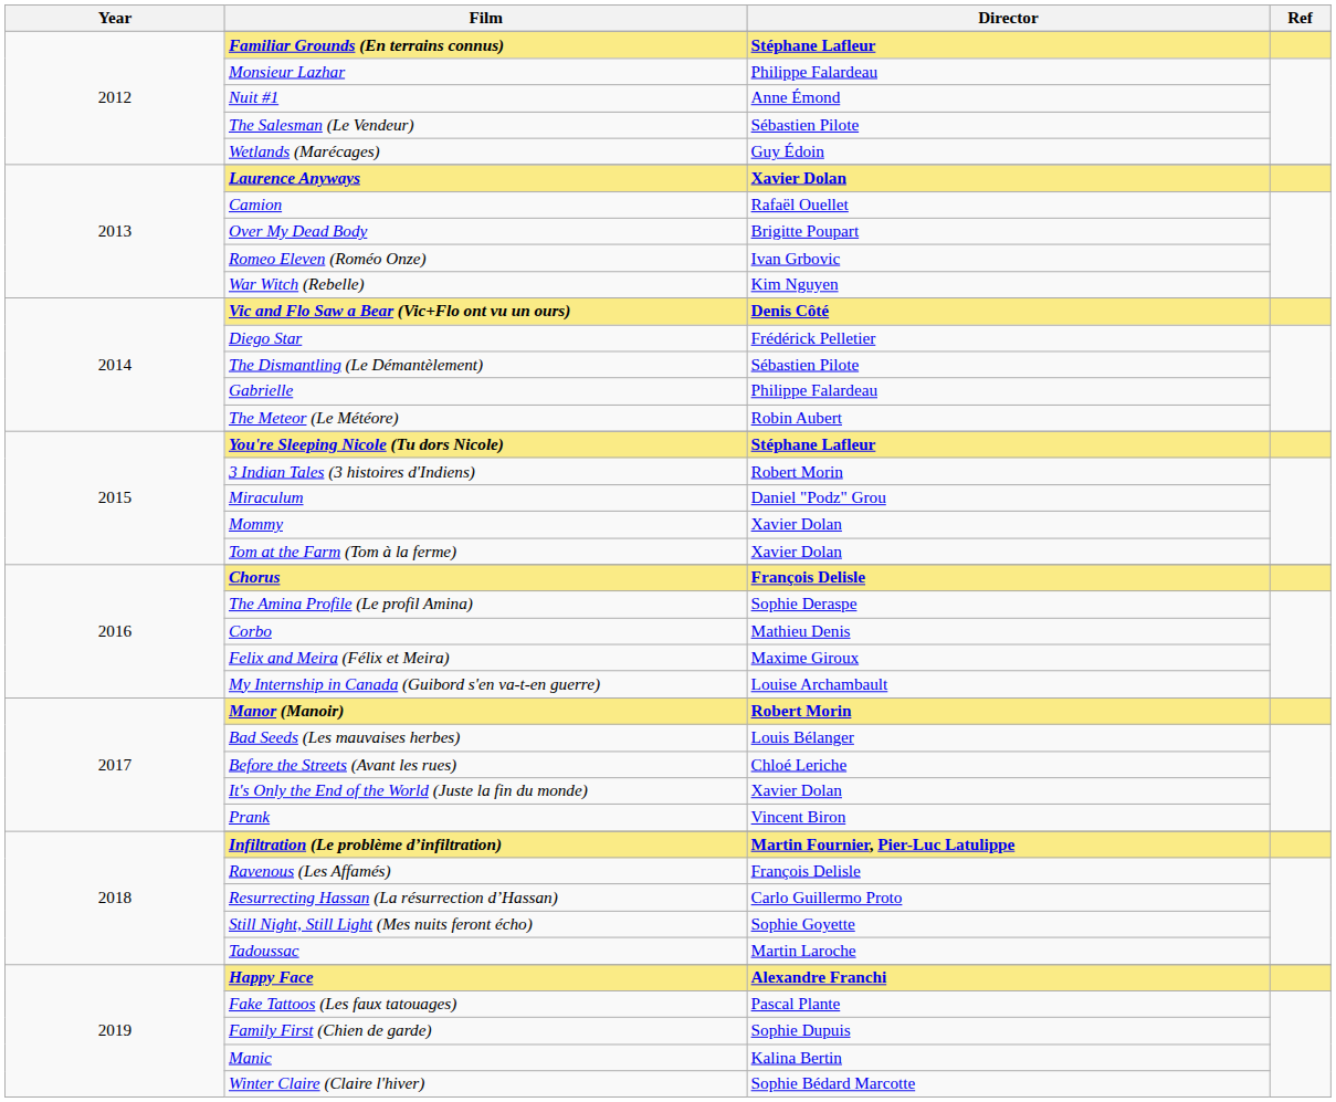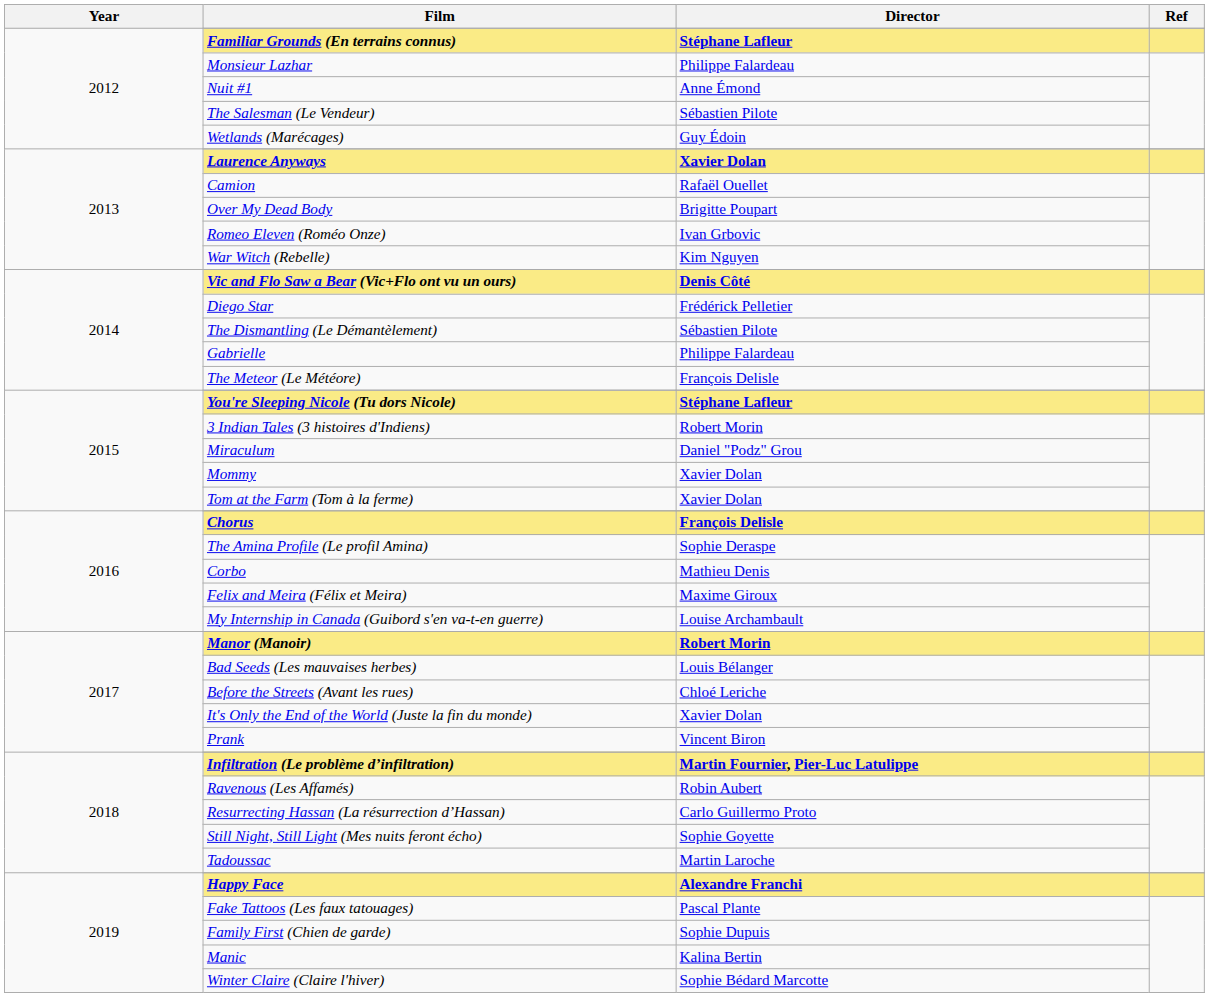 <table class="wikitable" style="width:100%;">
 <tr style="background:#bebebe;">
 <th style="width:8%;">Year</th>
 <th style="width:19%;">Film</th>
 <th style="width:19%;">Director</th>
 <th style="width:2%;">Ref</th>
 </tr>
 <tr>
 <td rowspan="6" align="center">2012</td>
 </tr>
 <tr style="background:#FAEB86;">
 <td><strong><em><a href='#'>Familiar Grounds</a> (En terrains connus)</em></strong></td>
 <td><strong><a href='#'>Stéphane Lafleur</a></strong></td>
 <td></td>
 </tr>
 <tr>
 <td><em><a href='#'>Monsieur Lazhar</a></em></td>
 <td><a href='#'>Philippe Falardeau</a></td>
 <td rowspan=4></td>
 </tr>
 <tr>
 <td><em><a href='#'>Nuit #1</a></em></td>
 <td><a href='#'>Anne Émond</a></td>
 </tr>
 <tr>
 <td><em><a href='#'>The Salesman</a> (Le Vendeur)</em></td>
 <td><a href='#'>Sébastien Pilote</a></td>
 </tr>
 <tr>
 <td><em><a href='#'>Wetlands</a> (Marécages)</em></td>
 <td><a href='#'>Guy Édoin</a></td>
 </tr>
 <tr>
 <td rowspan="6" align="center">2013</td>
 </tr>
 <tr style="background:#FAEB86;">
 <td><strong><em><a href='#'>Laurence Anyways</a></em></strong></td>
 <td><strong><a href='#'>Xavier Dolan</a></strong></td>
 <td></td>
 </tr>
 <tr>
 <td><em><a href='#'>Camion</a></em></td>
 <td><a href='#'>Rafaël Ouellet</a></td>
 <td rowspan=4></td>
 </tr>
 <tr>
 <td><em><a href='#'>Over My Dead Body</a></em></td>
 <td><a href='#'>Brigitte Poupart</a></td>
 </tr>
 <tr>
 <td><em><a href='#'>Romeo Eleven</a> (Roméo Onze)</em></td>
 <td><a href='#'>Ivan Grbovic</a></td>
 </tr>
 <tr>
 <td><em><a href='#'>War Witch</a> (Rebelle)</em></td>
 <td><a href='#'>Kim Nguyen</a></td>
 </tr>
 <tr>
 <td rowspan="6" align="center">2014</td>
 </tr>
 <tr style="background:#FAEB86;">
 <td><strong><em><a href='#'>Vic and Flo Saw a Bear</a> (Vic+Flo ont vu un ours)</em></strong></td>
 <td><strong><a href='#'>Denis Côté</a></strong></td>
 <td></td>
 </tr>
 <tr>
 <td><em><a href='#'>Diego Star</a></em></td>
 <td><a href='#'>Frédérick Pelletier</a></td>
 <td rowspan=4></td>
 </tr>
 <tr>
 <td><em><a href='#'>The Dismantling</a> (Le Démantèlement)</em></td>
 <td><a href='#'>Sébastien Pilote</a></td>
 </tr>
 <tr>
 <td><em><a href='#'>Gabrielle</a></em></td>
 <td><a href='#'>Philippe Falardeau</a></td>
 </tr>
 <tr>
 <td><em><a href='#'>The Meteor</a> (Le Météore)</em></td>
-<td><a href='#'>Robin Aubert</a></td>
+<td><a href='#'>François Delisle</a></td>
 </tr>
 <tr>
 <td rowspan="6" align="center">2015</td>
 </tr>
 <tr style="background:#FAEB86;">
 <td><strong><em><a href='#'>You're Sleeping Nicole</a> (Tu dors Nicole)</em></strong></td>
 <td><strong><a href='#'>Stéphane Lafleur</a></strong></td>
 <td></td>
 </tr>
 <tr>
 <td><em><a href='#'>3 Indian Tales</a> (3 histoires d'Indiens)</em></td>
 <td><a href='#'>Robert Morin</a></td>
 <td rowspan=4></td>
 </tr>
 <tr>
 <td><em><a href='#'>Miraculum</a></em></td>
 <td><a href='#'>Daniel "Podz" Grou</a></td>
 </tr>
 <tr>
 <td><em><a href='#'>Mommy</a></em></td>
 <td><a href='#'>Xavier Dolan</a></td>
 </tr>
 <tr>
 <td><em><a href='#'>Tom at the Farm</a> (Tom à la ferme)</em></td>
 <td><a href='#'>Xavier Dolan</a></td>
 </tr>
 <tr>
 <td rowspan="6" align="center">2016</td>
 </tr>
 <tr style="background:#FAEB86;">
 <td><strong><em><a href='#'>Chorus</a></em></strong></td>
 <td><strong><a href='#'>François Delisle</a></strong></td>
 <td></td>
 </tr>
 <tr>
 <td><em><a href='#'>The Amina Profile</a> (Le profil Amina)</em></td>
 <td><a href='#'>Sophie Deraspe</a></td>
 <td rowspan=4></td>
 </tr>
 <tr>
 <td><em><a href='#'>Corbo</a></em></td>
 <td><a href='#'>Mathieu Denis</a></td>
 </tr>
 <tr>
 <td><em><a href='#'>Felix and Meira</a> (Félix et Meira)</em></td>
 <td><a href='#'>Maxime Giroux</a></td>
 </tr>
 <tr>
 <td><em><a href='#'>My Internship in Canada</a> (Guibord s'en va-t-en guerre)</em></td>
 <td><a href='#'>Louise Archambault</a></td>
 </tr>
 <tr>
 <td rowspan="6" align="center">2017</td>
 </tr>
 <tr style="background:#FAEB86;">
 <td><strong><em><a href='#'>Manor</a> (Manoir)</em></strong></td>
 <td><strong><a href='#'>Robert Morin</a></strong></td>
 <td></td>
 </tr>
 <tr>
 <td><em><a href='#'>Bad Seeds</a> (Les mauvaises herbes)</em></td>
 <td><a href='#'>Louis Bélanger</a></td>
 <td rowspan=4></td>
 </tr>
 <tr>
 <td><em><a href='#'>Before the Streets</a> (Avant les rues)</em></td>
 <td><a href='#'>Chloé Leriche</a></td>
 </tr>
 <tr>
 <td><em><a href='#'>It's Only the End of the World</a> (Juste la fin du monde)</em></td>
 <td><a href='#'>Xavier Dolan</a></td>
 </tr>
 <tr>
 <td><em><a href='#'>Prank</a></em></td>
 <td><a href='#'>Vincent Biron</a></td>
 </tr>
 <tr>
 <td rowspan="6" align="center">2018</td>
 </tr>
 <tr style="background:#FAEB86;">
 <td><strong><em><a href='#'>Infiltration</a> (Le problème d’infiltration)</em></strong></td>
 <td><strong><a href='#'>Martin Fournier</a>, <a href='#'>Pier-Luc Latulippe</a></strong></td>
 <td></td>
 </tr>
 <tr>
 <td><em><a href='#'>Ravenous</a> (Les Affamés)</em></td>
-<td><a href='#'>François Delisle</a></td>
+<td><a href='#'>Robin Aubert</a></td>
 <td rowspan=4></td>
 </tr>
 <tr>
 <td><em><a href='#'>Resurrecting Hassan</a> (La résurrection d’Hassan)</em></td>
 <td><a href='#'>Carlo Guillermo Proto</a></td>
 </tr>
 <tr>
 <td><em><a href='#'>Still Night, Still Light</a> (Mes nuits feront écho)</em></td>
 <td><a href='#'>Sophie Goyette</a></td>
 </tr>
 <tr>
 <td><em><a href='#'>Tadoussac</a></em></td>
 <td><a href='#'>Martin Laroche</a></td>
 </tr>
 <tr>
 <td rowspan="6" align="center">2019</td>
 </tr>
 <tr style="background:#FAEB86;">
 <td><strong><em><a href='#'>Happy Face</a></em></strong></td>
 <td><strong><a href='#'>Alexandre Franchi</a></strong></td>
 <td></td>
 </tr>
 <tr>
 <td><em><a href='#'>Fake Tattoos</a> (Les faux tatouages)</em></td>
 <td><a href='#'>Pascal Plante</a></td>
 <td rowspan=4></td>
 </tr>
 <tr>
 <td><em><a href='#'>Family First</a> (Chien de garde)</em></td>
 <td><a href='#'>Sophie Dupuis</a></td>
 </tr>
 <tr>
 <td><em><a href='#'>Manic</a></em></td>
 <td><a href='#'>Kalina Bertin</a></td>
 </tr>
 <tr>
 <td><em><a href='#'>Winter Claire</a> (Claire l'hiver)</em></td>
 <td><a href='#'>Sophie Bédard Marcotte</a></td>
 </tr>
 </table>
